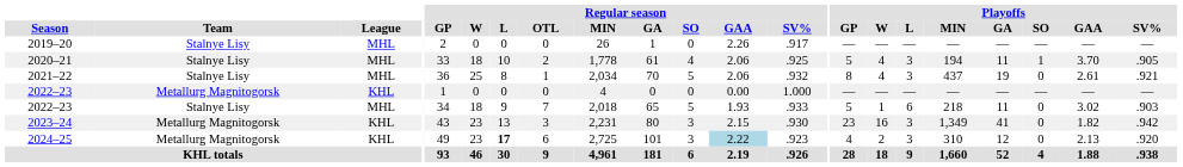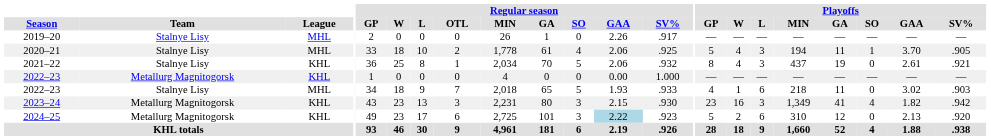 <table border="0" cellpadding="1" cellspacing="0" ID="Table3" style="text-align:center; width:75%;">
 <tr style="background:#e0e0e0;">
 <th colspan="3" style="background:#fff;"></th>
 <th rowspan="99" style="background:#fff;"></th>
 <th colspan="9" style="background:#e0e0e0;"><a href='#'>Regular season</a></th>
 <th rowspan="99" style="background:#fff;"></th>
 <th colspan="8" style="background:#e0e0e0;"><a href='#'>Playoffs</a></th>
 </tr>
 <tr bgcolor="#e0e0e0">
 <th><a href='#'>Season</a></th>
 <th>Team</th>
 <th>League</th>
 <th>GP</th>
 <th>W</th>
 <th>L</th>
 <th>OTL</th>
 <th>MIN</th>
 <th>GA</th>
 <th><a href='#'>SO</a></th>
 <th><a href='#'>GAA</a></th>
 <th><a href='#'>SV%</a></th>
 <th>GP</th>
 <th>W</th>
 <th>L</th>
 <th>MIN</th>
 <th>GA</th>
 <th>SO</th>
 <th>GAA</th>
 <th>SV%</th>
 </tr>
 <tr>
 <td>2019–20</td>
 <td><a href='#'>Stalnye Lisy</a></td>
 <td><a href='#'>MHL</a></td>
 <td>2</td>
 <td>0</td>
 <td>0</td>
 <td>0</td>
 <td>26</td>
 <td>1</td>
 <td>0</td>
 <td>2.26</td>
 <td>.917</td>
 <td>—</td>
 <td>—</td>
 <td>—</td>
 <td>—</td>
 <td>—</td>
 <td>—</td>
 <td>—</td>
 <td>—</td>
 </tr>
 <tr bgcolor="f0f0f0">
 <td>2020–21</td>
 <td>Stalnye Lisy</td>
 <td>MHL</td>
 <td>33</td>
 <td>18</td>
 <td>10</td>
 <td>2</td>
 <td>1,778</td>
 <td>61</td>
 <td>4</td>
 <td>2.06</td>
 <td>.925</td>
 <td>5</td>
 <td>4</td>
 <td>3</td>
 <td>194</td>
 <td>11</td>
 <td>1</td>
 <td>3.70</td>
 <td>.905</td>
 </tr>
 <tr>
 <td>2021–22</td>
 <td>Stalnye Lisy</td>
-<td>MHL</td>
+<td>KHL</td>
 <td>36</td>
 <td>25</td>
 <td>8</td>
 <td>1</td>
 <td>2,034</td>
 <td>70</td>
 <td>5</td>
 <td>2.06</td>
 <td>.932</td>
 <td>8</td>
 <td>4</td>
 <td>3</td>
 <td>437</td>
 <td>19</td>
 <td>0</td>
 <td>2.61</td>
 <td>.921</td>
 </tr>
 <tr bgcolor="f0f0f0">
 <td><a href='#'>2022–23</a></td>
 <td><a href='#'>Metallurg Magnitogorsk</a></td>
 <td><a href='#'>KHL</a></td>
 <td>1</td>
 <td>0</td>
 <td>0</td>
 <td>0</td>
 <td>4</td>
 <td>0</td>
 <td>0</td>
 <td>0.00</td>
 <td>1.000</td>
 <td>—</td>
 <td>—</td>
 <td>—</td>
 <td>—</td>
 <td>—</td>
 <td>—</td>
 <td>—</td>
 <td>—</td>
 </tr>
 <tr>
 <td>2022–23</td>
 <td>Stalnye Lisy</td>
 <td>MHL</td>
 <td>34</td>
 <td>18</td>
 <td>9</td>
 <td>7</td>
 <td>2,018</td>
 <td>65</td>
 <td>5</td>
 <td>1.93</td>
 <td>.933</td>
-<td>5</td>
+<td>4</td>
 <td>1</td>
 <td>6</td>
 <td>218</td>
 <td>11</td>
 <td>0</td>
 <td>3.02</td>
 <td>.903</td>
 </tr>
 <tr bgcolor="f0f0f0">
 <td><a href='#'>2023–24</a></td>
 <td>Metallurg Magnitogorsk</td>
 <td>KHL</td>
 <td>43</td>
 <td>23</td>
 <td>13</td>
 <td>3</td>
 <td>2,231</td>
 <td>80</td>
 <td>3</td>
 <td>2.15</td>
 <td>.930</td>
 <td>23</td>
 <td>16</td>
 <td>3</td>
 <td>1,349</td>
 <td>41</td>
-<td>0</td>
+<td>4</td>
 <td>1.82</td>
 <td>.942</td>
 </tr>
 <tr>
 <td><a href='#'>2024–25</a></td>
 <td>Metallurg Magnitogorsk</td>
 <td>KHL</td>
 <td>49</td>
 <td>23</td>
-<td><strong>17</strong></td>
+<td>17</td>
 <td>6</td>
 <td>2,725</td>
 <td>101</td>
 <td>3</td>
 <td style="background: lightblue;">2.22</td>
 <td>.923</td>
-<td>4</td>
+<td>5</td>
 <td>2</td>
-<td>3</td>
+<td>6</td>
 <td>310</td>
 <td>12</td>
 <td>0</td>
 <td>2.13</td>
 <td>.920</td>
 </tr>
 <tr bgcolor="e0e0e0">
 <th colspan="3">KHL totals</th>
 <th>93</th>
 <th>46</th>
 <th>30</th>
 <th>9</th>
 <th>4,961</th>
 <th>181</th>
 <th>6</th>
 <th>2.19</th>
 <th>.926</th>
 <th>28</th>
 <th>18</th>
 <th>9</th>
 <th>1,660</th>
 <th>52</th>
 <th>4</th>
 <th>1.88</th>
 <th>.938</th>
 </tr>
 </table>
